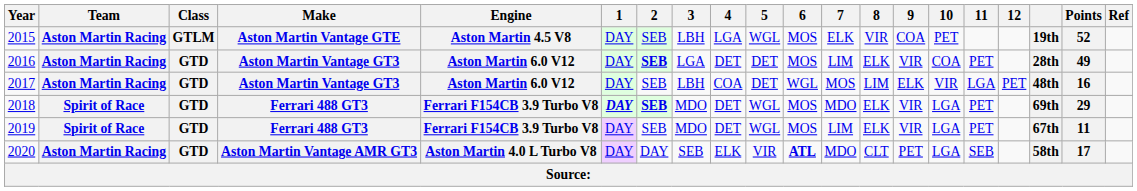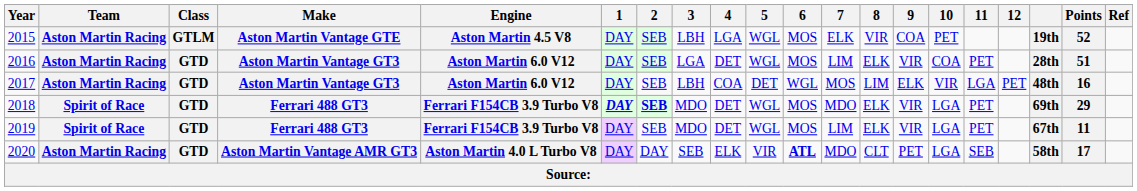 <table class="wikitable" style="text-align:center; font-size:85%">
 <tr>
 <th>Year</th>
 <th>Team</th>
 <th>Class</th>
 <th>Make</th>
 <th>Engine</th>
 <th>1</th>
 <th>2</th>
 <th>3</th>
 <th>4</th>
 <th>5</th>
 <th>6</th>
 <th>7</th>
 <th>8</th>
 <th>9</th>
 <th>10</th>
 <th>11</th>
 <th>12</th>
 <th></th>
 <th>Points</th>
 <th>Ref</th>
 </tr>
 <tr>
 <td><a href='#'>2015</a></td>
 <th nowrap><a href='#'>Aston Martin Racing</a></th>
 <th>GTLM</th>
 <th nowrap><a href='#'>Aston Martin Vantage GTE</a></th>
 <th nowrap><a href='#'>Aston Martin</a> 4.5 V8</th>
 <td style="background:#dfffdf;"><a href='#'>DAY</a><br></td>
 <td style="background:#dfffdf;"><a href='#'>SEB</a><br></td>
 <td><a href='#'>LBH</a></td>
 <td><a href='#'>LGA</a></td>
 <td><a href='#'>WGL</a></td>
 <td><a href='#'>MOS</a></td>
 <td><a href='#'>ELK</a></td>
 <td><a href='#'>VIR</a></td>
 <td><a href='#'>COA</a></td>
 <td><a href='#'>PET</a></td>
 <td></td>
 <td></td>
 <th>19th</th>
 <th>52</th>
 <td></td>
 </tr>
 <tr>
 <td><a href='#'>2016</a></td>
 <th nowrap><a href='#'>Aston Martin Racing</a></th>
 <th>GTD</th>
 <th nowrap><a href='#'>Aston Martin Vantage GT3</a></th>
 <th nowrap><a href='#'>Aston Martin</a> 6.0 V12</th>
 <td style="background:#dfffdf;"><a href='#'>DAY</a><br></td>
-<td style="background:#dfffdf;"><strong><a href='#'>SEB</a><br></strong></td>
+<td style="background:#dfffdf;"><a href='#'>SEB</a><br></td>
 <td><a href='#'>LGA</a></td>
 <td><a href='#'>DET</a></td>
-<td><a href='#'>DET</a></td>
+<td><a href='#'>WGL</a></td>
 <td><a href='#'>MOS</a></td>
 <td><a href='#'>LIM</a></td>
 <td><a href='#'>ELK</a></td>
 <td><a href='#'>VIR</a></td>
 <td><a href='#'>COA</a></td>
 <td><a href='#'>PET</a></td>
 <td></td>
 <th>28th</th>
-<th>49</th>
+<th>51</th>
 <td></td>
 </tr>
 <tr>
 <td><a href='#'>2017</a></td>
 <th nowrap><a href='#'>Aston Martin Racing</a></th>
 <th>GTD</th>
 <th nowrap><a href='#'>Aston Martin Vantage GT3</a></th>
 <th nowrap><a href='#'>Aston Martin</a> 6.0 V12</th>
 <td style="background:#dfffdf;"><a href='#'>DAY</a><br></td>
 <td><a href='#'>SEB</a></td>
 <td><a href='#'>LBH</a></td>
 <td><a href='#'>COA</a></td>
 <td><a href='#'>DET</a></td>
 <td><a href='#'>WGL</a></td>
 <td><a href='#'>MOS</a></td>
 <td><a href='#'>LIM</a></td>
 <td><a href='#'>ELK</a></td>
 <td><a href='#'>VIR</a></td>
 <td><a href='#'>LGA</a></td>
 <td><a href='#'>PET</a></td>
 <th>48th</th>
 <th>16</th>
 <td></td>
 </tr>
 <tr>
 <td><a href='#'>2018</a></td>
 <th nowrap><a href='#'>Spirit of Race</a></th>
 <th>GTD</th>
 <th nowrap><a href='#'>Ferrari 488 GT3</a></th>
 <th nowrap><a href='#'>Ferrari F154CB</a> 3.9 Turbo V8</th>
 <td style="background:#DFFFDF;"><strong><em><a href='#'>DAY</a></em></strong><br></td>
 <td style="background:#DFFFDF;"><strong><a href='#'>SEB</a></strong><br></td>
 <td><a href='#'>MDO</a></td>
 <td><a href='#'>DET</a></td>
 <td><a href='#'>WGL</a></td>
 <td><a href='#'>MOS</a></td>
 <td><a href='#'>MDO</a></td>
 <td><a href='#'>ELK</a></td>
 <td><a href='#'>VIR</a></td>
 <td><a href='#'>LGA</a></td>
 <td><a href='#'>PET</a></td>
 <td></td>
 <th>69th</th>
 <th>29</th>
 <td></td>
 </tr>
 <tr>
 <td><a href='#'>2019</a></td>
 <th nowrap><a href='#'>Spirit of Race</a></th>
 <th>GTD</th>
 <th nowrap><a href='#'>Ferrari 488 GT3</a></th>
 <th nowrap><a href='#'>Ferrari F154CB</a> 3.9 Turbo V8</th>
 <td style="background:#EFCFFF;"><a href='#'>DAY</a><br></td>
 <td><a href='#'>SEB</a></td>
 <td><a href='#'>MDO</a></td>
 <td><a href='#'>DET</a></td>
 <td><a href='#'>WGL</a></td>
 <td><a href='#'>MOS</a></td>
 <td><a href='#'>LIM</a></td>
 <td><a href='#'>ELK</a></td>
 <td><a href='#'>VIR</a></td>
 <td><a href='#'>LGA</a></td>
 <td><a href='#'>PET</a></td>
 <td></td>
 <th>67th</th>
 <th>11</th>
 <td></td>
 </tr>
 <tr>
 <td><a href='#'>2020</a></td>
 <th nowrap><a href='#'>Aston Martin Racing</a></th>
 <th>GTD</th>
 <th nowrap><a href='#'>Aston Martin Vantage AMR GT3</a></th>
 <th nowrap><a href='#'>Aston Martin</a> 4.0 L Turbo V8</th>
 <td style="background:#EFCFFF;"><a href='#'>DAY</a><br></td>
 <td><a href='#'>DAY</a></td>
 <td><a href='#'>SEB</a></td>
 <td><a href='#'>ELK</a></td>
 <td><a href='#'>VIR</a></td>
 <td><strong><a href='#'>ATL</a></strong></td>
 <td><a href='#'>MDO</a></td>
 <td><a href='#'>CLT</a></td>
 <td><a href='#'>PET</a></td>
 <td><a href='#'>LGA</a></td>
 <td><a href='#'>SEB</a></td>
 <td></td>
 <th>58th</th>
 <th>17</th>
 <td></td>
 </tr>
 <tr>
 <th colspan="20">Source:</th>
 </tr>
 </table>
